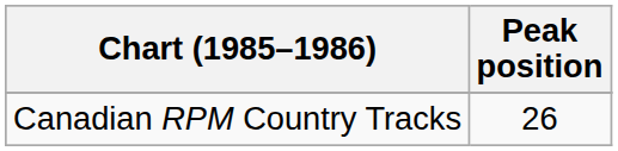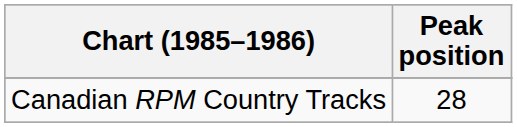 <table class="wikitable sortable">
 <tr>
 <th align="left">Chart (1985–1986)</th>
 <th align="center">Peak<br>position</th>
 </tr>
 <tr>
 </tr>
 <tr>
 <td align="left">Canadian <em>RPM</em> Country Tracks</td>
-<td align="center">26</td>
+<td align="center">28</td>
 </tr>
 </table>
